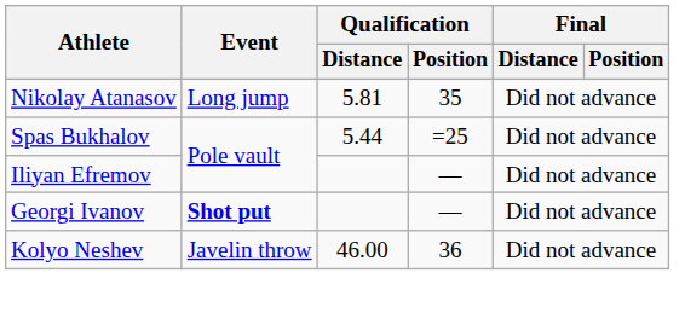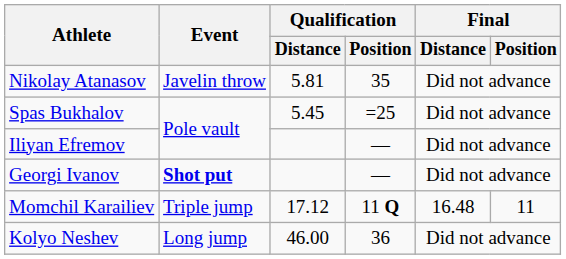 <table class=wikitable style="font-size:90%">
 <tr>
 <th rowspan="2">Athlete</th>
 <th rowspan="2">Event</th>
 <th colspan="2">Qualification</th>
 <th colspan="2">Final</th>
 </tr>
 <tr style="font-size:95%">
 <th>Distance</th>
 <th>Position</th>
 <th>Distance</th>
 <th>Position</th>
 </tr>
 <tr align=center>
 <td align=left><a href='#'>Nikolay Atanasov</a></td>
-<td align=left><a href='#'>Long jump</a></td>
+<td align=left><a href='#'>Javelin throw</a></td>
 <td>5.81</td>
 <td>35</td>
 <td colspan=2>Did not advance</td>
 </tr>
 <tr align=center>
 <td align=left><a href='#'>Spas Bukhalov</a></td>
 <td align=left rowspan=2><a href='#'>Pole vault</a></td>
-<td>5.44</td>
+<td>5.45</td>
 <td>=25</td>
 <td colspan=2>Did not advance</td>
 </tr>
 <tr align=center>
 <td align=left><a href='#'>Iliyan Efremov</a></td>
 <td></td>
 <td>—</td>
 <td colspan=2>Did not advance</td>
 </tr>
 <tr align=center>
 <td align=left><a href='#'>Georgi Ivanov</a></td>
 <td align=left><strong><a href='#'>Shot put</a></strong></td>
 <td></td>
 <td>—</td>
 <td colspan=2>Did not advance</td>
 </tr>
 <tr align=center>
+<td align=left><a href='#'>Momchil Karailiev</a></td>
+<td align=left><a href='#'>Triple jump</a></td>
+<td>17.12</td>
+<td>11 <strong>Q</strong></td>
+<td>16.48</td>
+<td>11</td>
+</tr>
+<tr align=center>
 <td align=left><a href='#'>Kolyo Neshev</a></td>
-<td align=left><a href='#'>Javelin throw</a></td>
+<td align=left><a href='#'>Long jump</a></td>
 <td>46.00</td>
 <td>36</td>
 <td colspan=2>Did not advance</td>
 </tr>
 </table>
